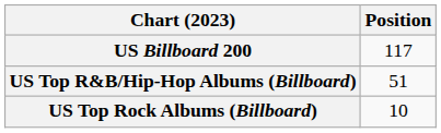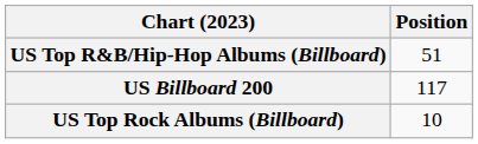 <table class="wikitable sortable plainrowheaders" style="text-align:center">
 <tr>
 <th scope="col">Chart (2023)</th>
 <th scope="col">Position</th>
 </tr>
 <tr>
+<th scope="row">US Top R&B/Hip-Hop Albums (<em>Billboard</em>)</th>
+<td>51</td>
+</tr>
+<tr>
 <th scope="row">US <em>Billboard</em> 200</th>
 <td>117</td>
-</tr>
-<tr>
-<th scope="row">US Top R&B/Hip-Hop Albums (<em>Billboard</em>)</th>
-<td>51</td>
 </tr>
 <tr>
 <th scope="row">US Top Rock Albums (<em>Billboard</em>)</th>
 <td>10</td>
 </tr>
 </table>
